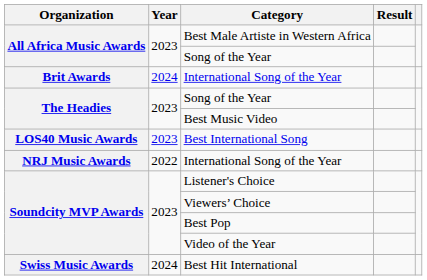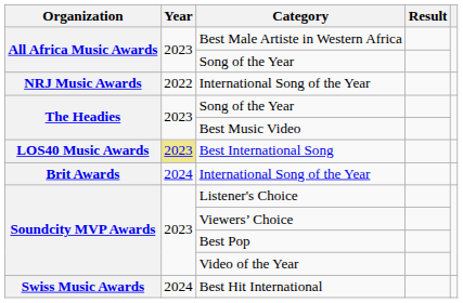 <table class="wikitable sortable plainrowheaders" style="border:none; margin:0;">
 <tr>
 <th scope="col">Organization</th>
 <th scope="col">Year</th>
 <th scope="col">Category</th>
 <th scope="col">Result</th>
 <th class="unsortable" scope="col"></th>
 </tr>
 <tr>
 <th scope="row" rowspan="2"><a href='#'>All Africa Music Awards</a></th>
 <td rowspan="2">2023</td>
 <td>Best Male Artiste in Western Africa</td>
 <td></td>
 <td style="text-align:center;" rowspan="2"></td>
 </tr>
 <tr>
 <td>Song of the Year</td>
 <td></td>
 </tr>
 <tr>
-<th scope="row"><a href='#'>Brit Awards</a></th>
-<td><a href='#'>2024</a></td>
-<td><a href='#'>International Song of the Year</a></td>
+<th scope="row"><a href='#'>NRJ Music Awards</a></th>
+<td>2022</td>
+<td>International Song of the Year</td>
 <td></td>
 <td style="text-align:center;"></td>
 </tr>
 <tr>
 <th scope="row" rowspan="2"><a href='#'>The Headies</a></th>
 <td rowspan="2">2023</td>
 <td>Song of the Year</td>
 <td></td>
 <td style="text-align:center;" rowspan="2"></td>
 </tr>
 <tr>
 <td>Best Music Video</td>
 <td></td>
 </tr>
 <tr>
 <th scope="row"><a href='#'>LOS40 Music Awards</a></th>
-<td><a href='#'>2023</a></td>
+<td style="background: khaki;"><a href='#'>2023</a></td>
 <td><a href='#'>Best International Song</a></td>
 <td></td>
 <td style="text-align:center;"></td>
 </tr>
 <tr>
-<th scope="row"><a href='#'>NRJ Music Awards</a></th>
-<td>2022</td>
-<td>International Song of the Year</td>
+<th scope="row"><a href='#'>Brit Awards</a></th>
+<td><a href='#'>2024</a></td>
+<td><a href='#'>International Song of the Year</a></td>
 <td></td>
 <td style="text-align:center;"></td>
 </tr>
 <tr>
 <th scope="row" rowspan="4"><a href='#'>Soundcity MVP Awards</a></th>
 <td rowspan="4">2023</td>
 <td>Listener's Choice</td>
 <td></td>
 <td style="text-align:center;" rowspan="4"></td>
 </tr>
 <tr>
 <td>Viewers’ Choice</td>
 <td></td>
 </tr>
 <tr>
 <td>Best Pop</td>
 <td></td>
 </tr>
 <tr>
 <td>Video of the Year</td>
 <td></td>
 </tr>
 <tr>
 <th scope="row"><a href='#'>Swiss Music Awards</a></th>
 <td>2024</td>
 <td>Best Hit International</td>
 <td></td>
 <td style="text-align:center;"></td>
 </tr>
 </table>
